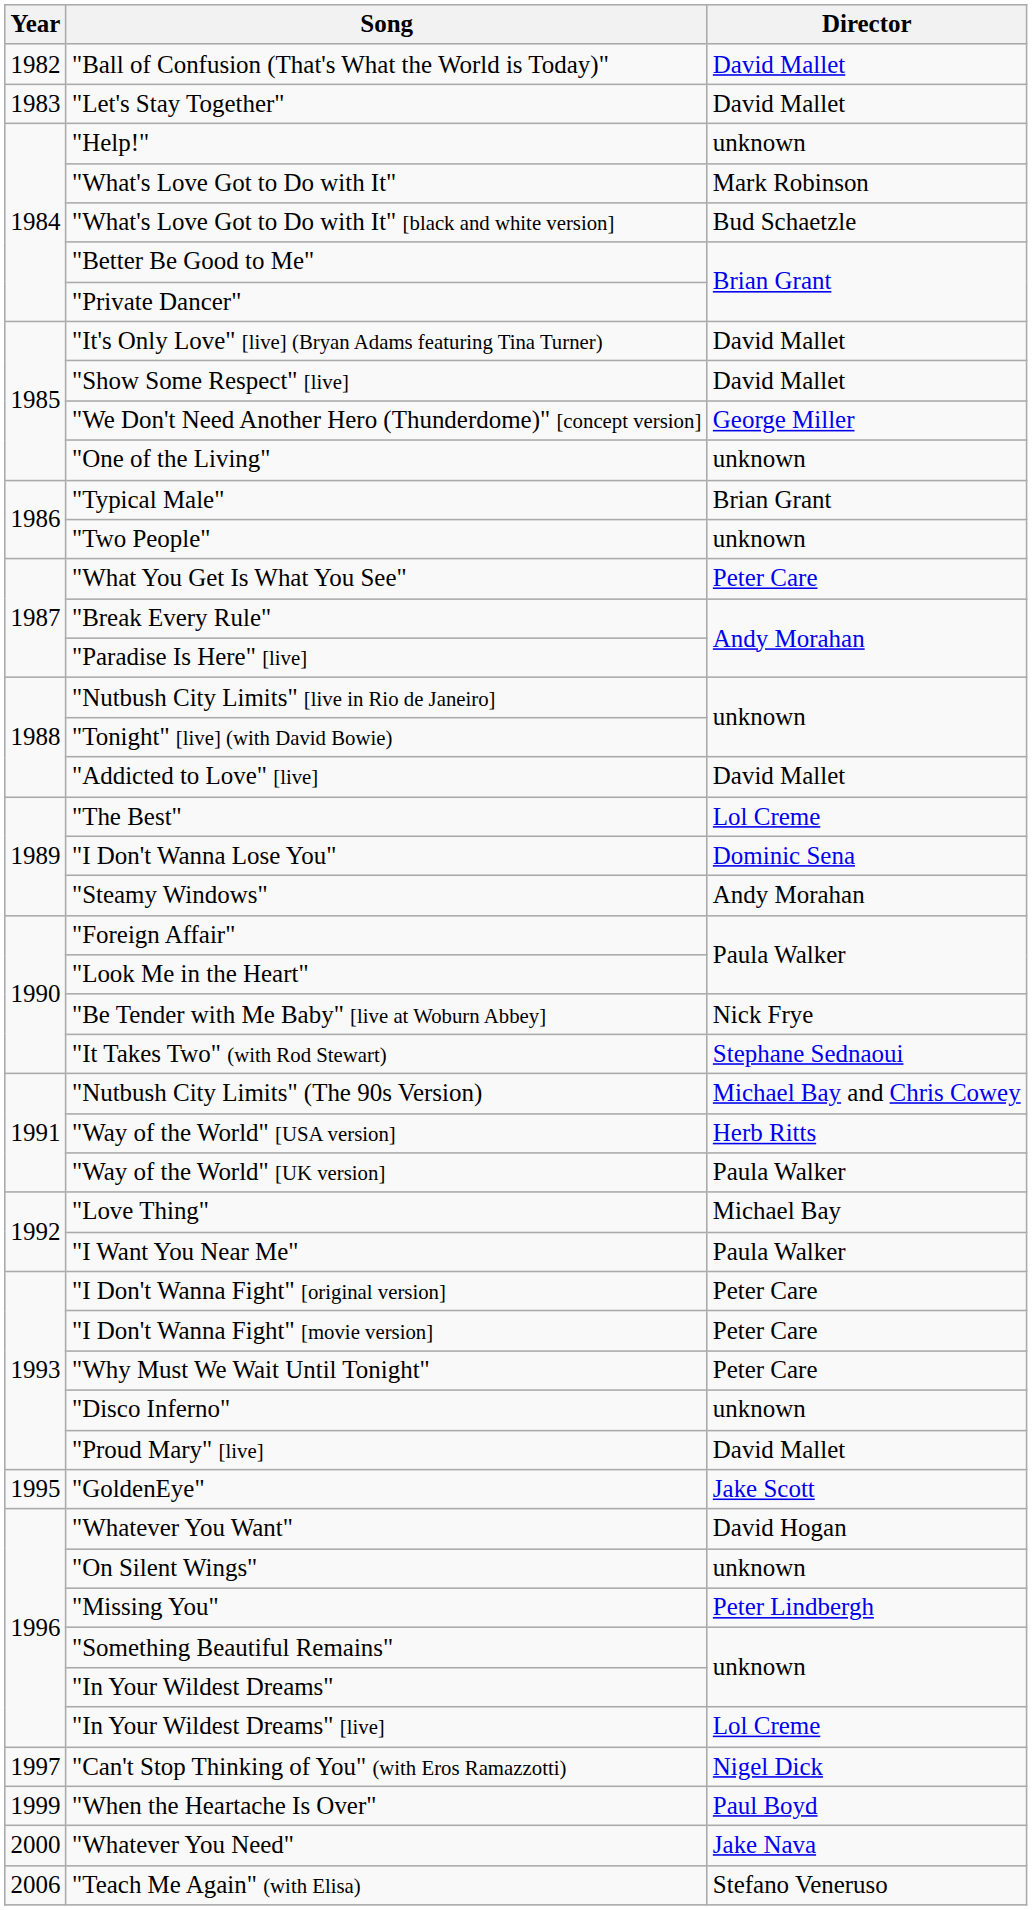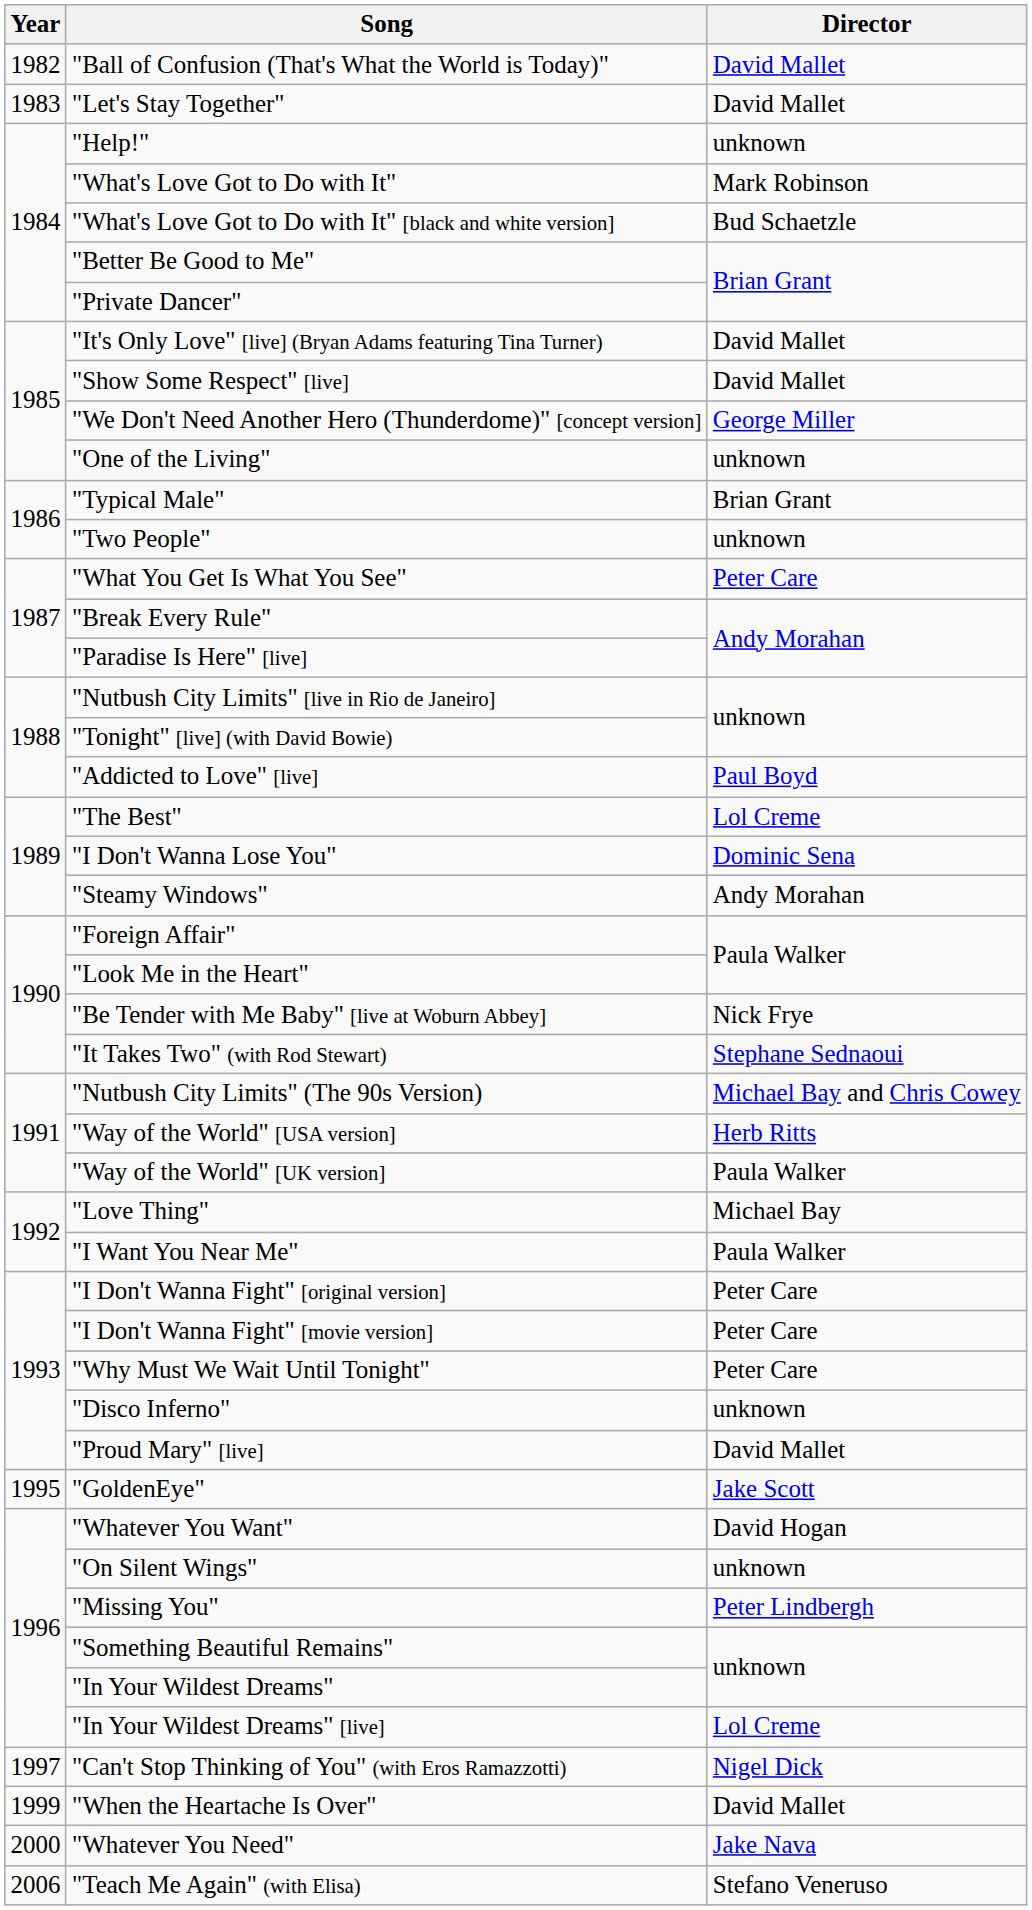 <table class="wikitable">
 <tr>
 <th>Year</th>
 <th>Song</th>
 <th>Director</th>
 </tr>
 <tr>
 <td>1982</td>
 <td>"Ball of Confusion (That's What the World is Today)"</td>
 <td><a href='#'>David Mallet</a></td>
 </tr>
 <tr>
 <td>1983</td>
 <td>"Let's Stay Together"</td>
 <td>David Mallet</td>
 </tr>
 <tr>
 <td rowspan="5">1984</td>
 <td>"Help!"</td>
 <td>unknown</td>
 </tr>
 <tr>
 <td>"What's Love Got to Do with It"</td>
 <td>Mark Robinson</td>
 </tr>
 <tr>
 <td>"What's Love Got to Do with It" <small>[black and white version]</small></td>
 <td>Bud Schaetzle</td>
 </tr>
 <tr>
 <td>"Better Be Good to Me"</td>
 <td rowspan="2"><a href='#'>Brian Grant</a></td>
 </tr>
 <tr>
 <td>"Private Dancer"</td>
 </tr>
 <tr>
 <td rowspan="4">1985</td>
 <td>"It's Only Love" <small>[live] (Bryan Adams featuring Tina Turner)</small></td>
 <td>David Mallet</td>
 </tr>
 <tr>
 <td>"Show Some Respect" <small>[live]</small></td>
 <td>David Mallet</td>
 </tr>
 <tr>
 <td>"We Don't Need Another Hero (Thunderdome)" <small>[concept version]</small></td>
 <td><a href='#'>George Miller</a></td>
 </tr>
 <tr>
 <td>"One of the Living"</td>
 <td>unknown</td>
 </tr>
 <tr>
 <td rowspan="2">1986</td>
 <td>"Typical Male"</td>
 <td>Brian Grant</td>
 </tr>
 <tr>
 <td>"Two People"</td>
 <td>unknown</td>
 </tr>
 <tr>
 <td rowspan="3">1987</td>
 <td>"What You Get Is What You See"</td>
 <td><a href='#'>Peter Care</a></td>
 </tr>
 <tr>
 <td>"Break Every Rule"</td>
 <td rowspan="2"><a href='#'>Andy Morahan</a></td>
 </tr>
 <tr>
 <td>"Paradise Is Here" <small>[live]</small></td>
 </tr>
 <tr>
 <td rowspan="3">1988</td>
 <td>"Nutbush City Limits" <small>[live in Rio de Janeiro]</small></td>
 <td rowspan="2">unknown</td>
 </tr>
 <tr>
 <td>"Tonight" <small>[live] (with David Bowie)</small></td>
 </tr>
 <tr>
 <td>"Addicted to Love" <small>[live]</small></td>
-<td>David Mallet</td>
+<td><a href='#'>Paul Boyd</a></td>
 </tr>
 <tr>
 <td rowspan="3">1989</td>
 <td>"The Best"</td>
 <td><a href='#'>Lol Creme</a></td>
 </tr>
 <tr>
 <td>"I Don't Wanna Lose You"</td>
 <td><a href='#'>Dominic Sena</a></td>
 </tr>
 <tr>
 <td>"Steamy Windows"</td>
 <td>Andy Morahan</td>
 </tr>
 <tr>
 <td rowspan="4">1990</td>
 <td>"Foreign Affair"</td>
 <td rowspan="2">Paula Walker</td>
 </tr>
 <tr>
 <td>"Look Me in the Heart"</td>
 </tr>
 <tr>
 <td>"Be Tender with Me Baby" <small>[live at Woburn Abbey]</small></td>
 <td>Nick Frye</td>
 </tr>
 <tr>
 <td>"It Takes Two" <small>(with Rod Stewart)</small></td>
 <td><a href='#'>Stephane Sednaoui</a></td>
 </tr>
 <tr>
 <td rowspan="3">1991</td>
 <td>"Nutbush City Limits" (The 90s Version)</td>
 <td><a href='#'>Michael Bay</a> and <a href='#'>Chris Cowey</a></td>
 </tr>
 <tr>
 <td>"Way of the World" <small>[USA version]</small></td>
 <td><a href='#'>Herb Ritts</a></td>
 </tr>
 <tr>
 <td>"Way of the World" <small>[UK version]</small></td>
 <td>Paula Walker</td>
 </tr>
 <tr>
 <td rowspan="2">1992</td>
 <td>"Love Thing"</td>
 <td>Michael Bay</td>
 </tr>
 <tr>
 <td>"I Want You Near Me"</td>
 <td>Paula Walker</td>
 </tr>
 <tr>
 <td rowspan="5">1993</td>
 <td>"I Don't Wanna Fight" <small>[original version]</small></td>
 <td>Peter Care</td>
 </tr>
 <tr>
 <td>"I Don't Wanna Fight" <small>[movie version]</small></td>
 <td>Peter Care</td>
 </tr>
 <tr>
 <td>"Why Must We Wait Until Tonight"</td>
 <td>Peter Care</td>
 </tr>
 <tr>
 <td>"Disco Inferno"</td>
 <td>unknown</td>
 </tr>
 <tr>
 <td>"Proud Mary" <small>[live]</small></td>
 <td>David Mallet</td>
 </tr>
 <tr>
 <td>1995</td>
 <td>"GoldenEye"</td>
 <td><a href='#'>Jake Scott</a></td>
 </tr>
 <tr>
 <td rowspan="6">1996</td>
 <td>"Whatever You Want"</td>
 <td>David Hogan</td>
 </tr>
 <tr>
 <td>"On Silent Wings"</td>
 <td>unknown</td>
 </tr>
 <tr>
 <td>"Missing You"</td>
 <td><a href='#'>Peter Lindbergh</a></td>
 </tr>
 <tr>
 <td>"Something Beautiful Remains"</td>
 <td rowspan="2">unknown</td>
 </tr>
 <tr>
 <td>"In Your Wildest Dreams"</td>
 </tr>
 <tr>
 <td>"In Your Wildest Dreams" <small>[live]</small></td>
 <td><a href='#'>Lol Creme</a></td>
 </tr>
 <tr>
 <td>1997</td>
 <td>"Can't Stop Thinking of You" <small>(with Eros Ramazzotti)</small></td>
 <td><a href='#'>Nigel Dick</a></td>
 </tr>
 <tr>
 <td>1999</td>
 <td>"When the Heartache Is Over"</td>
-<td><a href='#'>Paul Boyd</a></td>
+<td>David Mallet</td>
 </tr>
 <tr>
 <td>2000</td>
 <td>"Whatever You Need"</td>
 <td><a href='#'>Jake Nava</a></td>
 </tr>
 <tr>
 <td>2006</td>
 <td>"Teach Me Again" <small>(with Elisa)</small></td>
 <td>Stefano Veneruso</td>
 </tr>
 </table>
